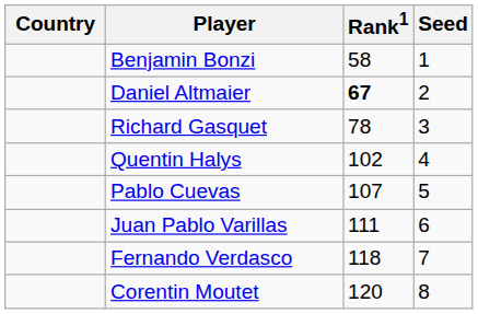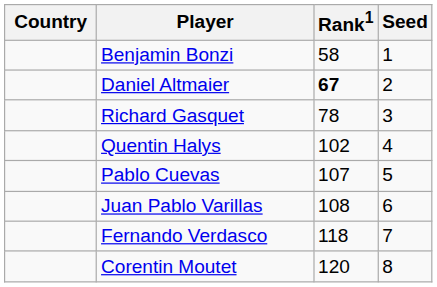 <table class="sortable wikitable">
 <tr>
 <th width="70">Country</th>
 <th width="175">Player</th>
 <th>Rank<sup>1</sup></th>
 <th>Seed</th>
 </tr>
 <tr>
 <td></td>
 <td><a href='#'>Benjamin Bonzi</a></td>
 <td>58</td>
 <td>1</td>
 </tr>
 <tr>
 <td></td>
 <td><a href='#'>Daniel Altmaier</a></td>
 <td><strong>67</strong></td>
 <td>2</td>
 </tr>
 <tr>
 <td></td>
 <td><a href='#'>Richard Gasquet</a></td>
 <td>78</td>
 <td>3</td>
 </tr>
 <tr>
 <td></td>
 <td><a href='#'>Quentin Halys</a></td>
 <td>102</td>
 <td>4</td>
 </tr>
 <tr>
 <td></td>
 <td><a href='#'>Pablo Cuevas</a></td>
 <td>107</td>
 <td>5</td>
 </tr>
 <tr>
 <td></td>
 <td><a href='#'>Juan Pablo Varillas</a></td>
-<td>111</td>
+<td>108</td>
 <td>6</td>
 </tr>
 <tr>
 <td></td>
 <td><a href='#'>Fernando Verdasco</a></td>
 <td>118</td>
 <td>7</td>
 </tr>
 <tr>
 <td></td>
 <td><a href='#'>Corentin Moutet</a></td>
 <td>120</td>
 <td>8</td>
 </tr>
 </table>
